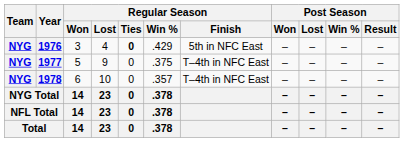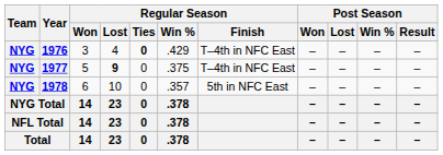 <table class="wikitable" style="font-size: 95%; text-align:center;">
 <tr>
 <th rowspan="2">Team</th>
 <th rowspan="2">Year</th>
 <th colspan="5">Regular Season</th>
 <th colspan="4">Post Season</th>
 </tr>
 <tr>
 <th>Won</th>
 <th>Lost</th>
 <th>Ties</th>
 <th>Win %</th>
 <th>Finish</th>
 <th>Won</th>
 <th>Lost</th>
 <th>Win %</th>
 <th>Result</th>
 </tr>
 <tr>
 <th><a href='#'>NYG</a></th>
 <th><a href='#'>1976</a></th>
 <td>3</td>
 <td>4</td>
 <td><strong>0</strong></td>
 <td>.429</td>
-<td>5th in NFC East</td>
+<td>T–4th in NFC East</td>
 <td>–</td>
 <td>–</td>
 <td>–</td>
 <td>–</td>
 </tr>
 <tr>
 <th><a href='#'>NYG</a></th>
 <th><a href='#'>1977</a></th>
 <td>5</td>
-<td>9</td>
+<td><strong>9</strong></td>
 <td>0</td>
 <td>.375</td>
 <td>T–4th in NFC East</td>
 <td>–</td>
 <td>–</td>
 <td>–</td>
 <td>–</td>
 </tr>
 <tr>
 <th><a href='#'>NYG</a></th>
 <th><a href='#'>1978</a></th>
 <td>6</td>
 <td>10</td>
 <td>0</td>
 <td>.357</td>
-<td>T–4th in NFC East</td>
+<td>5th in NFC East</td>
 <td>–</td>
 <td>–</td>
 <td>–</td>
 <td>–</td>
 </tr>
 <tr>
 <th colspan="2">NYG Total</th>
 <th>14</th>
 <th>23</th>
 <th>0</th>
 <th>.378</th>
 <th></th>
 <th>–</th>
 <th>–</th>
 <th>–</th>
 <th>–</th>
 </tr>
 <tr>
 <th colspan="2">NFL Total</th>
 <th>14</th>
 <th>23</th>
 <th>0</th>
 <th>.378</th>
 <th></th>
 <th>–</th>
 <th>–</th>
 <th>–</th>
 <th>–</th>
 </tr>
 <tr>
 <th colspan="2">Total</th>
 <th>14</th>
 <th>23</th>
 <th>0</th>
 <th>.378</th>
 <th></th>
 <th>–</th>
 <th>–</th>
 <th>–</th>
 <th>–</th>
 </tr>
 </table>
